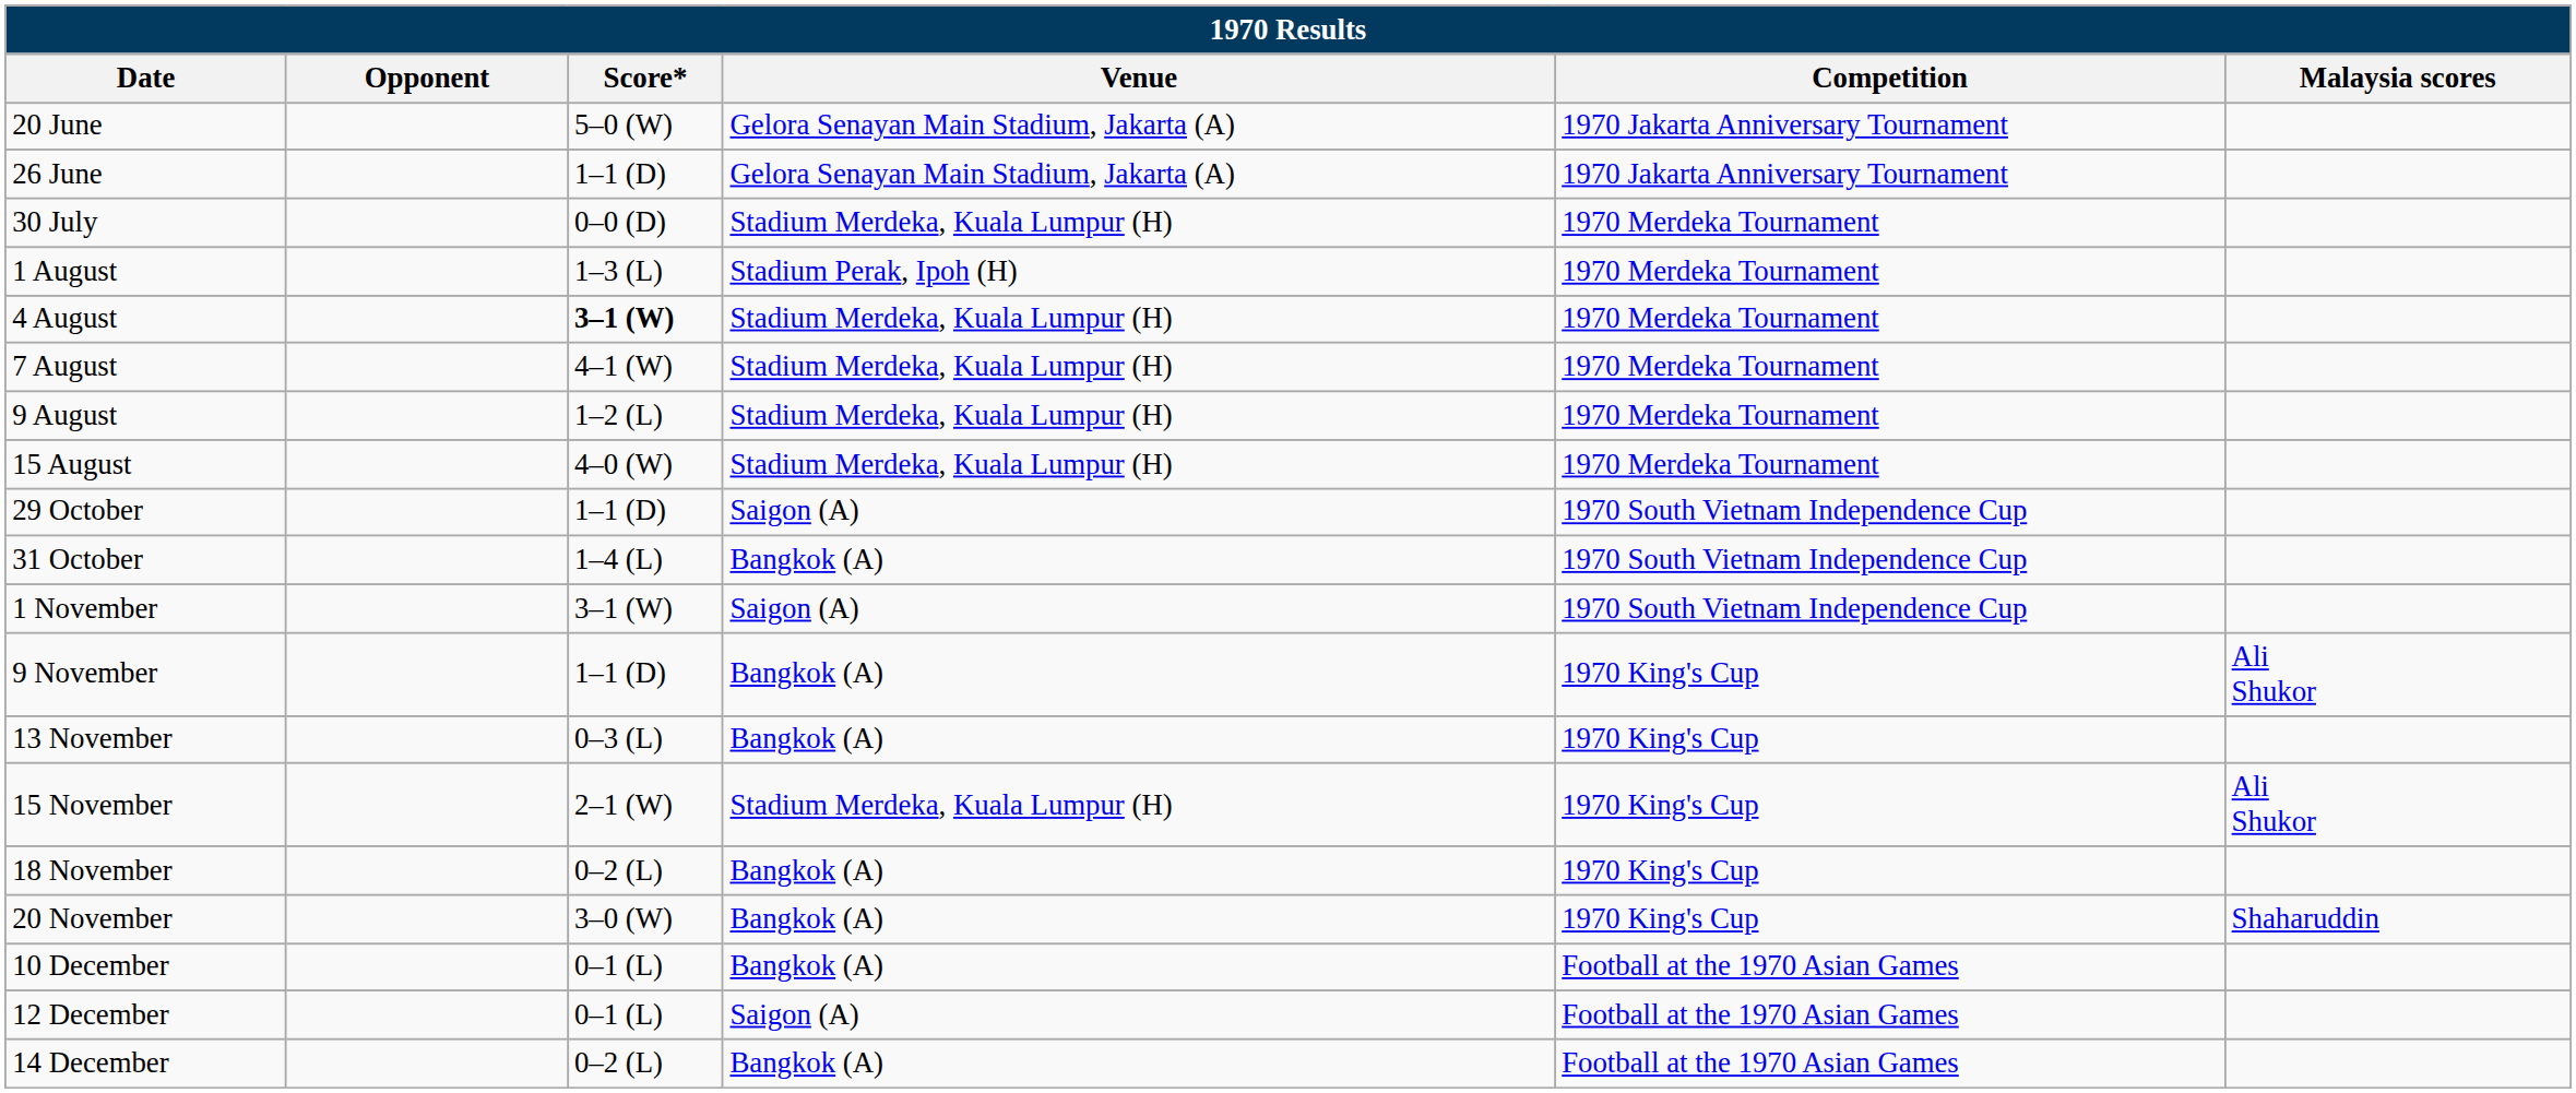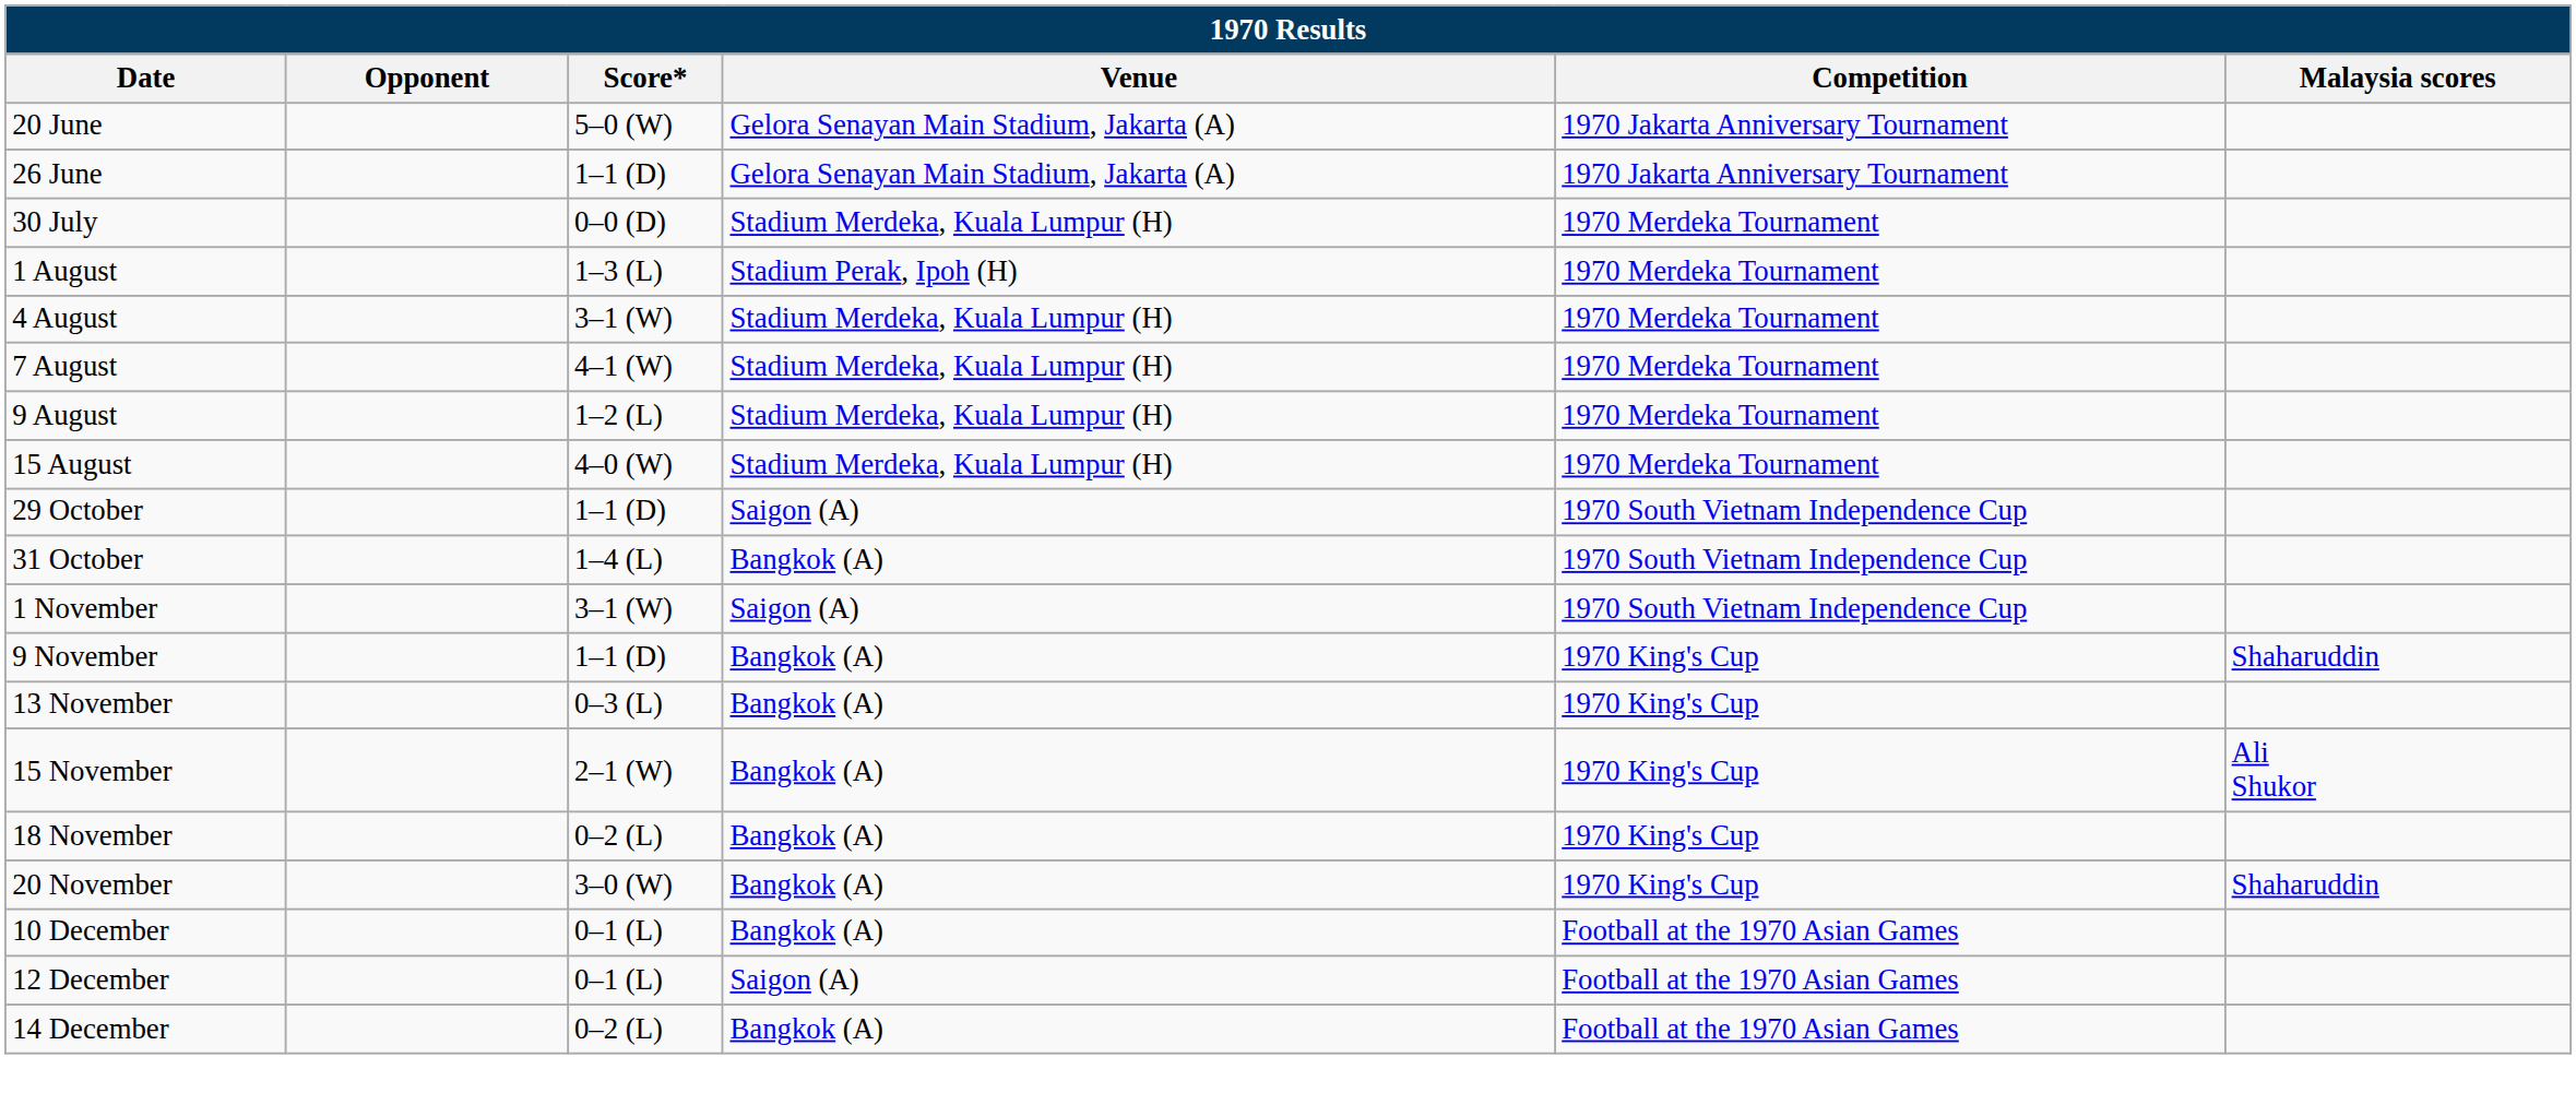 <table class="wikitable" width=100% style="text-align:left;font-size:90%;">
 <tr>
 <th colspan=9 style="background: #013A5E; color: #FFFFFF;">1970 Results</th>
 </tr>
 <tr>
 <th width=80>Date</th>
 <th width=80>Opponent</th>
 <th width=20>Score*</th>
 <th width=250>Venue</th>
 <th width=200>Competition</th>
 <th width=100>Malaysia scores</th>
 </tr>
 <tr>
 <td>20 June</td>
 <td></td>
 <td>5–0 (W)</td>
 <td><a href='#'>Gelora Senayan Main Stadium</a>, <a href='#'>Jakarta</a> (A)</td>
 <td><a href='#'>1970 Jakarta Anniversary Tournament</a></td>
 <td></td>
 </tr>
 <tr>
 <td>26 June</td>
 <td></td>
 <td>1–1 (D)</td>
 <td><a href='#'>Gelora Senayan Main Stadium</a>, <a href='#'>Jakarta</a> (A)</td>
 <td><a href='#'>1970 Jakarta Anniversary Tournament</a></td>
 <td></td>
 </tr>
 <tr>
 <td>30 July</td>
 <td></td>
 <td>0–0 (D)</td>
 <td><a href='#'>Stadium Merdeka</a>, <a href='#'>Kuala Lumpur</a> (H)</td>
 <td><a href='#'>1970 Merdeka Tournament</a></td>
 <td></td>
 </tr>
 <tr>
 <td>1 August</td>
 <td></td>
 <td>1–3 (L)</td>
 <td><a href='#'>Stadium Perak</a>, <a href='#'>Ipoh</a> (H)</td>
 <td><a href='#'>1970 Merdeka Tournament</a></td>
 <td></td>
 </tr>
 <tr>
 <td>4 August</td>
 <td></td>
-<td><strong>3–1 (W)</strong></td>
+<td>3–1 (W)</td>
 <td><a href='#'>Stadium Merdeka</a>, <a href='#'>Kuala Lumpur</a> (H)</td>
 <td><a href='#'>1970 Merdeka Tournament</a></td>
 <td></td>
 </tr>
 <tr>
 <td>7 August</td>
 <td></td>
 <td>4–1 (W)</td>
 <td><a href='#'>Stadium Merdeka</a>, <a href='#'>Kuala Lumpur</a> (H)</td>
 <td><a href='#'>1970 Merdeka Tournament</a></td>
 <td></td>
 </tr>
 <tr>
 <td>9 August</td>
 <td></td>
 <td>1–2 (L)</td>
 <td><a href='#'>Stadium Merdeka</a>, <a href='#'>Kuala Lumpur</a> (H)</td>
 <td><a href='#'>1970 Merdeka Tournament</a></td>
 <td></td>
 </tr>
 <tr>
 <td>15 August</td>
 <td></td>
 <td>4–0 (W)</td>
 <td><a href='#'>Stadium Merdeka</a>, <a href='#'>Kuala Lumpur</a> (H)</td>
 <td><a href='#'>1970 Merdeka Tournament</a></td>
 <td></td>
 </tr>
 <tr>
 <td>29 October</td>
 <td></td>
 <td>1–1 (D)</td>
 <td><a href='#'>Saigon</a> (A)</td>
 <td><a href='#'>1970 South Vietnam Independence Cup</a></td>
 <td></td>
 </tr>
 <tr>
 <td>31 October</td>
 <td></td>
 <td>1–4 (L)</td>
 <td><a href='#'>Bangkok</a> (A)</td>
 <td><a href='#'>1970 South Vietnam Independence Cup</a></td>
 <td></td>
 </tr>
 <tr>
 <td>1 November</td>
 <td></td>
 <td>3–1 (W)</td>
 <td><a href='#'>Saigon</a> (A)</td>
 <td><a href='#'>1970 South Vietnam Independence Cup</a></td>
 <td></td>
 </tr>
 <tr>
 <td>9 November</td>
 <td></td>
 <td>1–1 (D)</td>
 <td><a href='#'>Bangkok</a> (A)</td>
 <td><a href='#'>1970 King's Cup</a></td>
-<td><a href='#'>Ali</a> <br><a href='#'>Shukor</a> </td>
+<td><a href='#'>Shaharuddin</a> </td>
 </tr>
 <tr>
 <td>13 November</td>
 <td></td>
 <td>0–3 (L)</td>
 <td><a href='#'>Bangkok</a> (A)</td>
 <td><a href='#'>1970 King's Cup</a></td>
 <td></td>
 </tr>
 <tr>
 <td>15 November</td>
 <td></td>
 <td>2–1 (W)</td>
-<td><a href='#'>Stadium Merdeka</a>, <a href='#'>Kuala Lumpur</a> (H)</td>
+<td><a href='#'>Bangkok</a> (A)</td>
 <td><a href='#'>1970 King's Cup</a></td>
 <td><a href='#'>Ali</a> <br><a href='#'>Shukor</a> </td>
 </tr>
 <tr>
 <td>18 November</td>
 <td></td>
 <td>0–2 (L)</td>
 <td><a href='#'>Bangkok</a> (A)</td>
 <td><a href='#'>1970 King's Cup</a></td>
 <td></td>
 </tr>
 <tr>
 <td>20 November</td>
 <td></td>
 <td>3–0 (W)</td>
 <td><a href='#'>Bangkok</a> (A)</td>
 <td><a href='#'>1970 King's Cup</a></td>
 <td><a href='#'>Shaharuddin</a> </td>
 </tr>
 <tr>
 <td>10 December</td>
 <td></td>
 <td>0–1 (L)</td>
 <td><a href='#'>Bangkok</a> (A)</td>
 <td><a href='#'>Football at the 1970 Asian Games</a></td>
 <td></td>
 </tr>
 <tr>
 <td>12 December</td>
 <td></td>
 <td>0–1 (L)</td>
 <td><a href='#'>Saigon</a> (A)</td>
 <td><a href='#'>Football at the 1970 Asian Games</a></td>
 <td></td>
 </tr>
 <tr>
 <td>14 December</td>
 <td></td>
 <td>0–2 (L)</td>
 <td><a href='#'>Bangkok</a> (A)</td>
 <td><a href='#'>Football at the 1970 Asian Games</a></td>
 <td></td>
 </tr>
 </table>
